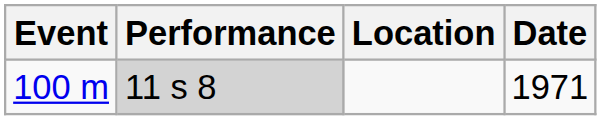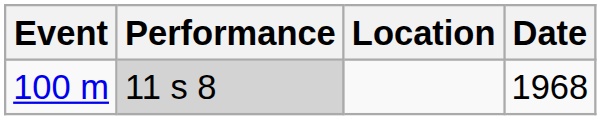 <table class="wikitable" style="border-collapse: collapse; font-size: 95%;">
 <tr>
 <th scope="col">Event</th>
 <th scope="col">Performance</th>
 <th scope="col">Location</th>
 <th scope="col">Date</th>
 </tr>
 <tr>
 <td><a href='#'>100 m</a></td>
 <td style="background: lightgrey;">11 s 8</td>
 <td></td>
-<td>1971</td>
+<td>1968</td>
 </tr>
 </table>
